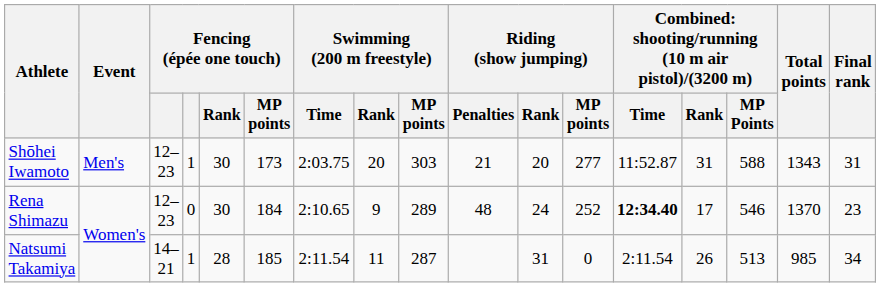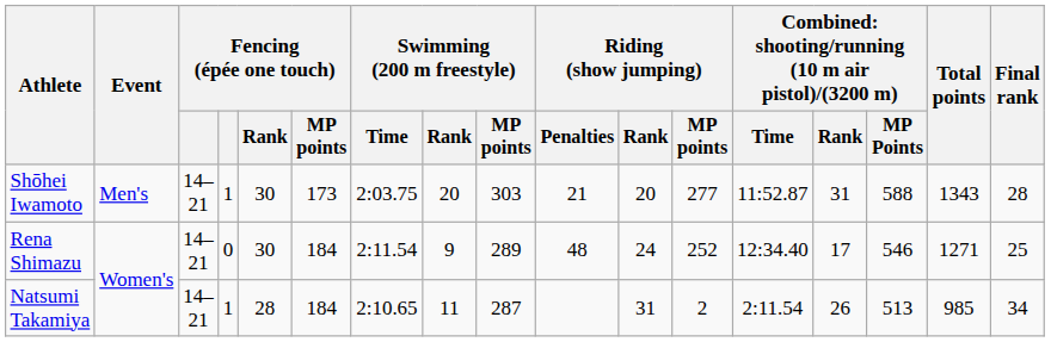 <table class="wikitable" style="font-size:90%">
 <tr>
 <th rowspan="2">Athlete</th>
 <th rowspan="2">Event</th>
 <th colspan=4>Fencing<br><span>(épée one touch)</span></th>
 <th colspan=3>Swimming<br><span>(200 m freestyle)</span></th>
 <th colspan=3>Riding<br><span>(show jumping)</span></th>
 <th colspan=3>Combined: shooting/running<br><span>(10 m air pistol)/(3200 m)</span></th>
 <th rowspan=2>Total points</th>
 <th rowspan=2>Final rank</th>
 </tr>
 <tr style="font-size:95%">
 <th></th>
 <th></th>
 <th>Rank</th>
 <th>MP points</th>
 <th>Time</th>
 <th>Rank</th>
 <th>MP points</th>
 <th>Penalties</th>
 <th>Rank</th>
 <th>MP points</th>
 <th>Time</th>
 <th>Rank</th>
 <th>MP Points</th>
 </tr>
 <tr align=center>
 <td align=left><a href='#'>Shōhei Iwamoto</a></td>
 <td align=left><a href='#'>Men's</a></td>
-<td>12–23</td>
+<td>14–21</td>
 <td>1</td>
 <td>30</td>
 <td>173</td>
 <td>2:03.75</td>
 <td>20</td>
 <td>303</td>
 <td>21</td>
 <td>20</td>
 <td>277</td>
 <td>11:52.87</td>
 <td>31</td>
 <td>588</td>
 <td>1343</td>
-<td>31</td>
+<td>28</td>
 </tr>
 <tr align=center>
 <td align=left><a href='#'>Rena Shimazu</a></td>
 <td align=left rowspan=2><a href='#'>Women's</a></td>
-<td>12–23</td>
+<td>14–21</td>
 <td>0</td>
 <td>30</td>
 <td>184</td>
-<td>2:10.65</td>
+<td>2:11.54</td>
 <td>9</td>
 <td>289</td>
 <td>48</td>
 <td>24</td>
 <td>252</td>
-<td><strong>12:34.40</strong></td>
+<td>12:34.40</td>
 <td>17</td>
 <td>546</td>
-<td>1370</td>
-<td>23</td>
+<td>1271</td>
+<td>25</td>
 </tr>
 <tr align=center>
 <td align=left><a href='#'>Natsumi Takamiya</a></td>
 <td>14–21</td>
 <td>1</td>
 <td>28</td>
-<td>185</td>
-<td>2:11.54</td>
+<td>184</td>
+<td>2:10.65</td>
 <td>11</td>
 <td>287</td>
 <td></td>
 <td>31</td>
-<td>0</td>
+<td>2</td>
 <td>2:11.54</td>
 <td>26</td>
 <td>513</td>
 <td>985</td>
 <td>34</td>
 </tr>
 </table>
